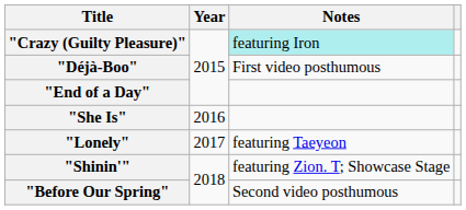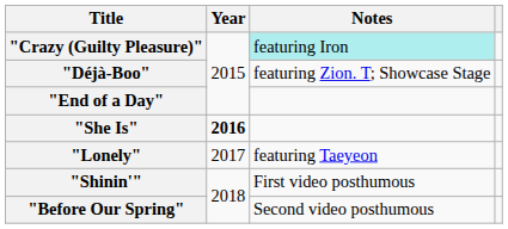 <table class="wikitable plainrowheaders">
 <tr>
 <th scope="col">Title</th>
 <th scope="col">Year</th>
 <th scope="col">Notes</th>
 <th scope="col"></th>
 </tr>
 <tr>
 <th scope="row">"Crazy (Guilty Pleasure)"</th>
 <td rowspan="3">2015</td>
 <td style="background: paleturquoise;">featuring Iron</td>
 <td></td>
 </tr>
 <tr>
 <th scope="row">"Déjà-Boo"</th>
-<td>First video posthumous</td>
+<td>featuring <a href='#'>Zion. T</a>; Showcase Stage</td>
 <td></td>
 </tr>
 <tr>
 <th scope="row">"End of a Day"</th>
 <td></td>
 <td></td>
 </tr>
 <tr>
 <th scope="row">"She Is"</th>
-<td>2016</td>
+<td><strong>2016</strong></td>
 <td></td>
 <td></td>
 </tr>
 <tr>
 <th scope="row">"Lonely"</th>
 <td>2017</td>
 <td>featuring <a href='#'>Taeyeon</a></td>
 <td></td>
 </tr>
 <tr>
 <th scope="row">"Shinin'"</th>
 <td rowspan="2">2018</td>
-<td>featuring <a href='#'>Zion. T</a>; Showcase Stage</td>
+<td>First video posthumous</td>
 <td></td>
 </tr>
 <tr>
 <th scope="row">"Before Our Spring"</th>
 <td>Second video posthumous</td>
 <td></td>
 </tr>
 </table>
